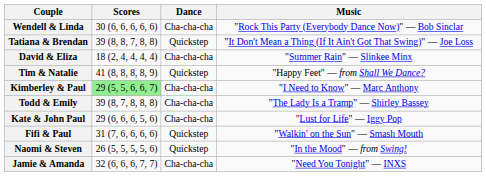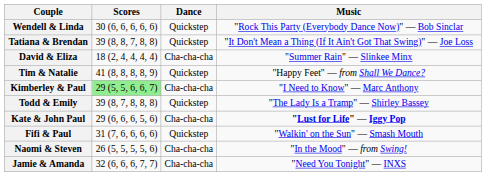 <table class="wikitable sortable" style="text-align:center; width: 90%">
 <tr>
 <th scope="col">Couple</th>
 <th scope="col">Scores</th>
 <th scope="col">Dance</th>
 <th scope="col" class="unsortable">Music</th>
 </tr>
 <tr>
 <th scope="row">Wendell & Linda</th>
 <td>30 (6, 6, 6, 6, 6)</td>
-<td>Cha-cha-cha</td>
+<td>Quickstep</td>
 <td>"<a href='#'>Rock This Party (Everybody Dance Now)</a>" — <a href='#'>Bob Sinclar</a></td>
 </tr>
 <tr>
 <th scope="row">Tatiana & Brendan</th>
 <td>39 (8, 8, 7, 8, 8)</td>
 <td>Quickstep</td>
 <td>"<a href='#'>It Don't Mean a Thing (If It Ain't Got That Swing)</a>" — <a href='#'>Joe Loss</a></td>
 </tr>
 <tr>
 <th scope="row">David & Eliza</th>
 <td>18 (2, 4, 4, 4, 4)</td>
 <td>Cha-cha-cha</td>
 <td>"<a href='#'>Summer Rain</a>" — <a href='#'>Slinkee Minx</a></td>
 </tr>
 <tr>
 <th scope="row">Tim & Natalie</th>
 <td>41 (8, 8, 8, 8, 9)</td>
 <td>Quickstep</td>
 <td>"Happy Feet" — <em>from <a href='#'>Shall We Dance?</a></em></td>
 </tr>
 <tr>
 <th scope="row">Kimberley & Paul</th>
 <td style="background: lightgreen;">29 (5, 5, 6, 6, 7)</td>
 <td>Cha-cha-cha</td>
 <td>"<a href='#'>I Need to Know</a>" — <a href='#'>Marc Anthony</a></td>
 </tr>
 <tr>
 <th scope="row">Todd & Emily</th>
 <td>39 (8, 7, 8, 8, 8)</td>
-<td>Cha-cha-cha</td>
+<td>Quickstep</td>
 <td>"<a href='#'>The Lady Is a Tramp</a>" — <a href='#'>Shirley Bassey</a></td>
 </tr>
 <tr>
 <th scope="row">Kate & John Paul</th>
 <td>29 (6, 6, 6, 5, 6)</td>
 <td>Cha-cha-cha</td>
-<td>"<a href='#'>Lust for Life</a>" — <a href='#'>Iggy Pop</a></td>
+<td><strong>"<a href='#'>Lust for Life</a>" — <a href='#'>Iggy Pop</a></strong></td>
 </tr>
 <tr>
 <th scope="row">Fifi & Paul</th>
 <td>31 (7, 6, 6, 6, 6)</td>
 <td>Quickstep</td>
 <td>"<a href='#'>Walkin' on the Sun</a>" — <a href='#'>Smash Mouth</a></td>
 </tr>
 <tr>
 <th scope="row">Naomi & Steven</th>
 <td>26 (5, 5, 5, 5, 6)</td>
-<td>Quickstep</td>
+<td>Cha-cha-cha</td>
 <td>"<a href='#'>In the Mood</a>" — <em>from <a href='#'>Swing!</a></em></td>
 </tr>
 <tr>
 <th scope="row">Jamie & Amanda</th>
 <td>32 (6, 6, 6, 7, 7)</td>
 <td>Cha-cha-cha</td>
 <td>"<a href='#'>Need You Tonight</a>" — <a href='#'>INXS</a></td>
 </tr>
 </table>
